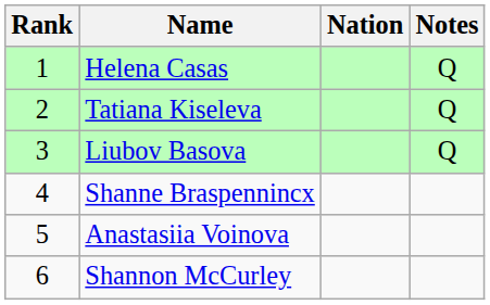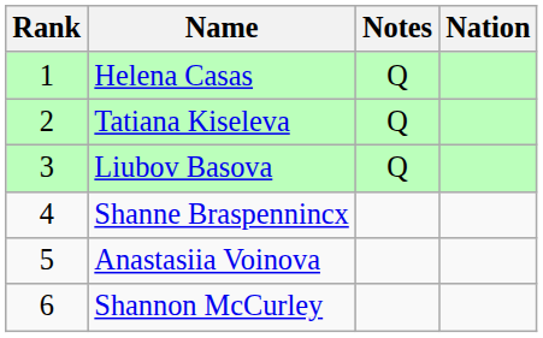 <table class="wikitable sortable" style="text-align:center">
 <tr>
 <th>Rank</th>
 <th>Name</th>
+<th>Notes</th>
 <th>Nation</th>
-<th>Notes</th>
 </tr>
 <tr bgcolor=bbffbb>
 <td>1</td>
 <td align=left><a href='#'>Helena Casas</a></td>
+<td>Q</td>
 <td align=left></td>
-<td>Q</td>
 </tr>
 <tr bgcolor=bbffbb>
 <td>2</td>
 <td align=left><a href='#'>Tatiana Kiseleva</a></td>
+<td>Q</td>
 <td align=left></td>
-<td>Q</td>
 </tr>
 <tr bgcolor=bbffbb>
 <td>3</td>
 <td align=left><a href='#'>Liubov Basova</a></td>
+<td>Q</td>
 <td align=left></td>
-<td>Q</td>
 </tr>
 <tr>
 <td>4</td>
 <td align=left><a href='#'>Shanne Braspennincx</a></td>
+<td></td>
 <td align=left></td>
-<td></td>
 </tr>
 <tr>
 <td>5</td>
 <td align=left><a href='#'>Anastasiia Voinova</a></td>
+<td></td>
 <td align=left></td>
-<td></td>
 </tr>
 <tr>
 <td>6</td>
 <td align=left><a href='#'>Shannon McCurley</a></td>
+<td></td>
 <td align=left></td>
-<td></td>
 </tr>
 </table>
